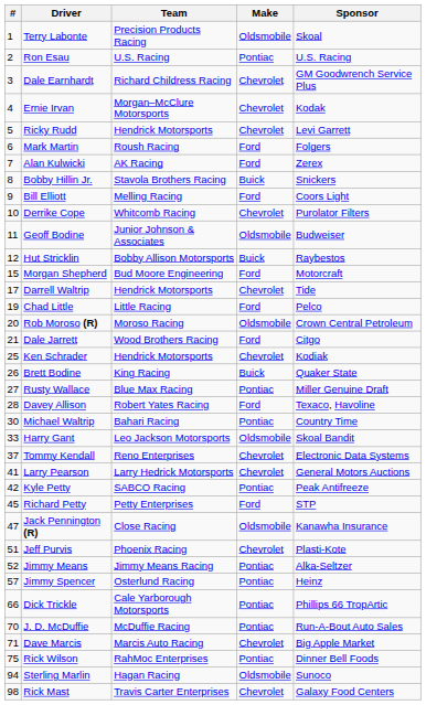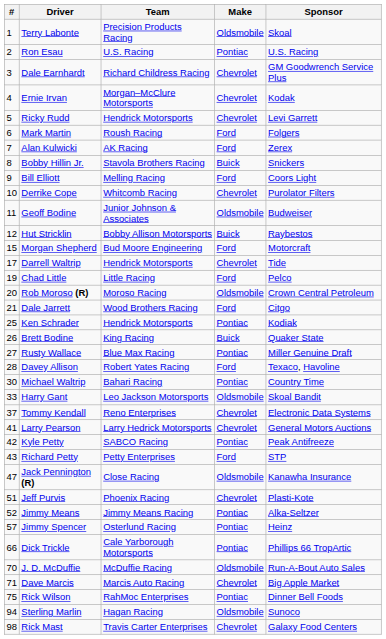 <table class="wikitable" style="font-size:95%">
 <tr>
 <th>#</th>
 <th>Driver</th>
 <th>Team</th>
 <th>Make</th>
 <th>Sponsor</th>
 </tr>
 <tr>
 <td>1</td>
 <td><a href='#'>Terry Labonte</a></td>
 <td><a href='#'>Precision Products Racing</a></td>
 <td><a href='#'>Oldsmobile</a></td>
 <td><a href='#'>Skoal</a></td>
 </tr>
 <tr>
 <td>2</td>
 <td><a href='#'>Ron Esau</a></td>
 <td><a href='#'>U.S. Racing</a></td>
 <td><a href='#'>Pontiac</a></td>
 <td><a href='#'>U.S. Racing</a></td>
 </tr>
 <tr>
 <td>3</td>
 <td><a href='#'>Dale Earnhardt</a></td>
 <td><a href='#'>Richard Childress Racing</a></td>
 <td><a href='#'>Chevrolet</a></td>
 <td><a href='#'>GM Goodwrench Service Plus</a></td>
 </tr>
 <tr>
 <td>4</td>
 <td><a href='#'>Ernie Irvan</a></td>
 <td><a href='#'>Morgan–McClure Motorsports</a></td>
 <td><a href='#'>Chevrolet</a></td>
 <td><a href='#'>Kodak</a></td>
 </tr>
 <tr>
 <td>5</td>
 <td><a href='#'>Ricky Rudd</a></td>
 <td><a href='#'>Hendrick Motorsports</a></td>
 <td><a href='#'>Chevrolet</a></td>
 <td><a href='#'>Levi Garrett</a></td>
 </tr>
 <tr>
 <td>6</td>
 <td><a href='#'>Mark Martin</a></td>
 <td><a href='#'>Roush Racing</a></td>
 <td><a href='#'>Ford</a></td>
 <td><a href='#'>Folgers</a></td>
 </tr>
 <tr>
 <td>7</td>
 <td><a href='#'>Alan Kulwicki</a></td>
 <td><a href='#'>AK Racing</a></td>
 <td><a href='#'>Ford</a></td>
 <td><a href='#'>Zerex</a></td>
 </tr>
 <tr>
 <td>8</td>
 <td><a href='#'>Bobby Hillin Jr.</a></td>
 <td><a href='#'>Stavola Brothers Racing</a></td>
 <td><a href='#'>Buick</a></td>
 <td><a href='#'>Snickers</a></td>
 </tr>
 <tr>
 <td>9</td>
 <td><a href='#'>Bill Elliott</a></td>
 <td><a href='#'>Melling Racing</a></td>
 <td><a href='#'>Ford</a></td>
 <td><a href='#'>Coors Light</a></td>
 </tr>
 <tr>
 <td>10</td>
 <td><a href='#'>Derrike Cope</a></td>
 <td><a href='#'>Whitcomb Racing</a></td>
 <td><a href='#'>Chevrolet</a></td>
 <td><a href='#'>Purolator Filters</a></td>
 </tr>
 <tr>
 <td>11</td>
 <td><a href='#'>Geoff Bodine</a></td>
 <td><a href='#'>Junior Johnson & Associates</a></td>
 <td><a href='#'>Oldsmobile</a></td>
 <td><a href='#'>Budweiser</a></td>
 </tr>
 <tr>
 <td>12</td>
 <td><a href='#'>Hut Stricklin</a></td>
 <td><a href='#'>Bobby Allison Motorsports</a></td>
 <td><a href='#'>Buick</a></td>
 <td><a href='#'>Raybestos</a></td>
 </tr>
 <tr>
 <td>15</td>
 <td><a href='#'>Morgan Shepherd</a></td>
 <td><a href='#'>Bud Moore Engineering</a></td>
 <td><a href='#'>Ford</a></td>
 <td><a href='#'>Motorcraft</a></td>
 </tr>
 <tr>
 <td>17</td>
 <td><a href='#'>Darrell Waltrip</a></td>
 <td><a href='#'>Hendrick Motorsports</a></td>
 <td><a href='#'>Chevrolet</a></td>
 <td><a href='#'>Tide</a></td>
 </tr>
 <tr>
 <td>19</td>
 <td><a href='#'>Chad Little</a></td>
 <td><a href='#'>Little Racing</a></td>
 <td><a href='#'>Ford</a></td>
 <td><a href='#'>Pelco</a></td>
 </tr>
 <tr>
 <td>20</td>
 <td><a href='#'>Rob Moroso</a> <strong>(R)</strong></td>
 <td><a href='#'>Moroso Racing</a></td>
 <td><a href='#'>Oldsmobile</a></td>
 <td><a href='#'>Crown Central Petroleum</a></td>
 </tr>
 <tr>
 <td>21</td>
 <td><a href='#'>Dale Jarrett</a></td>
 <td><a href='#'>Wood Brothers Racing</a></td>
 <td><a href='#'>Ford</a></td>
 <td><a href='#'>Citgo</a></td>
 </tr>
 <tr>
 <td>25</td>
 <td><a href='#'>Ken Schrader</a></td>
 <td><a href='#'>Hendrick Motorsports</a></td>
-<td><a href='#'>Chevrolet</a></td>
+<td><a href='#'>Pontiac</a></td>
 <td><a href='#'>Kodiak</a></td>
 </tr>
 <tr>
 <td>26</td>
 <td><a href='#'>Brett Bodine</a></td>
 <td><a href='#'>King Racing</a></td>
 <td><a href='#'>Buick</a></td>
 <td><a href='#'>Quaker State</a></td>
 </tr>
 <tr>
 <td>27</td>
 <td><a href='#'>Rusty Wallace</a></td>
 <td><a href='#'>Blue Max Racing</a></td>
 <td><a href='#'>Pontiac</a></td>
 <td><a href='#'>Miller Genuine Draft</a></td>
 </tr>
 <tr>
 <td>28</td>
 <td><a href='#'>Davey Allison</a></td>
 <td><a href='#'>Robert Yates Racing</a></td>
 <td><a href='#'>Ford</a></td>
 <td><a href='#'>Texaco</a>, <a href='#'>Havoline</a></td>
 </tr>
 <tr>
 <td>30</td>
 <td><a href='#'>Michael Waltrip</a></td>
 <td><a href='#'>Bahari Racing</a></td>
 <td><a href='#'>Pontiac</a></td>
 <td><a href='#'>Country Time</a></td>
 </tr>
 <tr>
 <td>33</td>
 <td><a href='#'>Harry Gant</a></td>
 <td><a href='#'>Leo Jackson Motorsports</a></td>
 <td><a href='#'>Oldsmobile</a></td>
 <td><a href='#'>Skoal Bandit</a></td>
 </tr>
 <tr>
 <td>37</td>
 <td><a href='#'>Tommy Kendall</a></td>
 <td><a href='#'>Reno Enterprises</a></td>
 <td><a href='#'>Chevrolet</a></td>
 <td><a href='#'>Electronic Data Systems</a></td>
 </tr>
 <tr>
 <td>41</td>
 <td><a href='#'>Larry Pearson</a></td>
 <td><a href='#'>Larry Hedrick Motorsports</a></td>
 <td><a href='#'>Chevrolet</a></td>
 <td><a href='#'>General Motors Auctions</a></td>
 </tr>
 <tr>
 <td>42</td>
 <td><a href='#'>Kyle Petty</a></td>
 <td><a href='#'>SABCO Racing</a></td>
 <td><a href='#'>Pontiac</a></td>
 <td><a href='#'>Peak Antifreeze</a></td>
 </tr>
 <tr>
-<td>45</td>
+<td>43</td>
 <td><a href='#'>Richard Petty</a></td>
 <td><a href='#'>Petty Enterprises</a></td>
 <td><a href='#'>Ford</a></td>
 <td><a href='#'>STP</a></td>
 </tr>
 <tr>
 <td>47</td>
 <td><a href='#'>Jack Pennington</a> <strong>(R)</strong></td>
 <td><a href='#'>Close Racing</a></td>
 <td><a href='#'>Oldsmobile</a></td>
 <td><a href='#'>Kanawha Insurance</a></td>
 </tr>
 <tr>
 <td>51</td>
 <td><a href='#'>Jeff Purvis</a></td>
 <td><a href='#'>Phoenix Racing</a></td>
 <td><a href='#'>Chevrolet</a></td>
 <td><a href='#'>Plasti-Kote</a></td>
 </tr>
 <tr>
 <td>52</td>
 <td><a href='#'>Jimmy Means</a></td>
 <td><a href='#'>Jimmy Means Racing</a></td>
 <td><a href='#'>Pontiac</a></td>
 <td><a href='#'>Alka-Seltzer</a></td>
 </tr>
 <tr>
 <td>57</td>
 <td><a href='#'>Jimmy Spencer</a></td>
 <td><a href='#'>Osterlund Racing</a></td>
 <td><a href='#'>Pontiac</a></td>
 <td><a href='#'>Heinz</a></td>
 </tr>
 <tr>
 <td>66</td>
 <td><a href='#'>Dick Trickle</a></td>
 <td><a href='#'>Cale Yarborough Motorsports</a></td>
 <td><a href='#'>Pontiac</a></td>
 <td><a href='#'>Phillips 66 TropArtic</a></td>
 </tr>
 <tr>
 <td>70</td>
 <td><a href='#'>J. D. McDuffie</a></td>
 <td><a href='#'>McDuffie Racing</a></td>
-<td><a href='#'>Pontiac</a></td>
+<td><a href='#'>Oldsmobile</a></td>
 <td><a href='#'>Run-A-Bout Auto Sales</a></td>
 </tr>
 <tr>
 <td>71</td>
 <td><a href='#'>Dave Marcis</a></td>
 <td><a href='#'>Marcis Auto Racing</a></td>
 <td><a href='#'>Chevrolet</a></td>
 <td><a href='#'>Big Apple Market</a></td>
 </tr>
 <tr>
 <td>75</td>
 <td><a href='#'>Rick Wilson</a></td>
 <td><a href='#'>RahMoc Enterprises</a></td>
 <td><a href='#'>Pontiac</a></td>
 <td><a href='#'>Dinner Bell Foods</a></td>
 </tr>
 <tr>
 <td>94</td>
 <td><a href='#'>Sterling Marlin</a></td>
 <td><a href='#'>Hagan Racing</a></td>
 <td><a href='#'>Oldsmobile</a></td>
 <td><a href='#'>Sunoco</a></td>
 </tr>
 <tr>
 <td>98</td>
 <td><a href='#'>Rick Mast</a></td>
 <td><a href='#'>Travis Carter Enterprises</a></td>
 <td><a href='#'>Chevrolet</a></td>
 <td><a href='#'>Galaxy Food Centers</a></td>
 </tr>
 </table>
